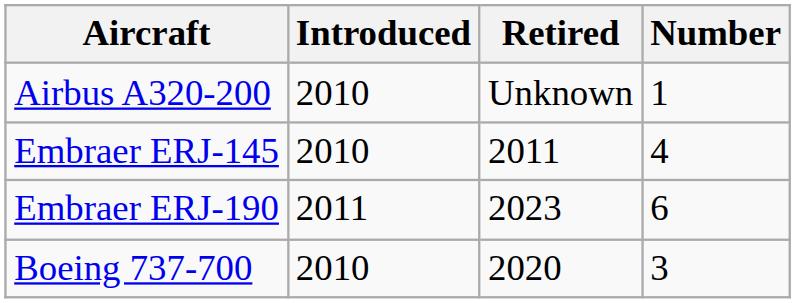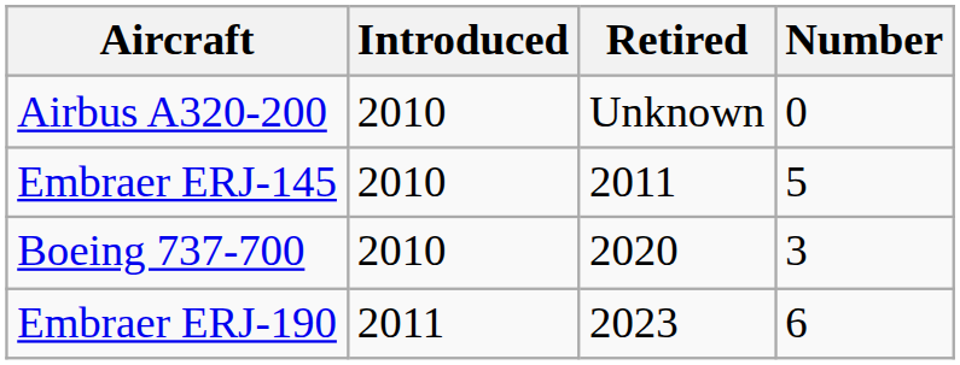 <table class="wikitable" style="margin: 1em auto;">
 <tr>
 <th>Aircraft</th>
 <th>Introduced</th>
 <th>Retired</th>
 <th>Number</th>
 </tr>
 <tr>
 <td><a href='#'>Airbus A320-200</a></td>
 <td>2010</td>
 <td>Unknown</td>
-<td>1</td>
+<td>0</td>
 </tr>
 <tr>
 <td><a href='#'>Embraer ERJ-145</a></td>
 <td>2010</td>
 <td>2011</td>
-<td>4</td>
+<td>5</td>
+</tr>
+<tr>
+<td><a href='#'>Boeing 737-700</a></td>
+<td>2010</td>
+<td>2020</td>
+<td>3</td>
 </tr>
 <tr>
 <td><a href='#'>Embraer ERJ-190</a></td>
 <td>2011</td>
 <td>2023</td>
 <td>6</td>
 </tr>
-<tr>
-<td><a href='#'>Boeing 737-700</a></td>
-<td>2010</td>
-<td>2020</td>
-<td>3</td>
-</tr>
 </table>
